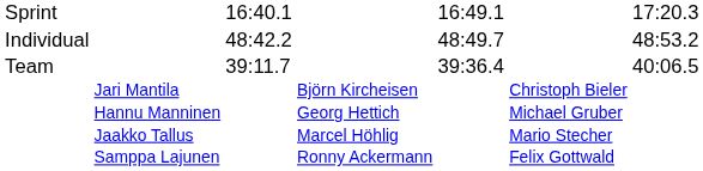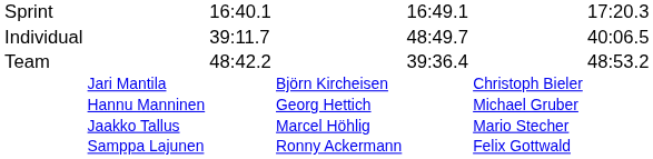 <table>
 <tr valign="top">
 <td>Sprint <br></td>
 <td></td>
 <td>16:40.1</td>
 <td></td>
 <td>16:49.1</td>
 <td></td>
 <td>17:20.3</td>
 </tr>
 <tr valign="top">
 <td>Individual <br></td>
 <td></td>
-<td>48:42.2</td>
+<td>39:11.7</td>
 <td></td>
 <td>48:49.7</td>
 <td></td>
-<td>48:53.2</td>
+<td>40:06.5</td>
 </tr>
 <tr valign="top">
 <td>Team <br></td>
 <td> <small><br><a href='#'>Jari Mantila</a><br><a href='#'>Hannu Manninen</a><br><a href='#'>Jaakko Tallus</a><br><a href='#'>Samppa Lajunen</a></small></td>
-<td>39:11.7</td>
+<td>48:42.2</td>
 <td> <small><br><a href='#'>Björn Kircheisen</a><br><a href='#'>Georg Hettich</a><br><a href='#'>Marcel Höhlig</a><br><a href='#'>Ronny Ackermann</a></small></td>
 <td>39:36.4</td>
 <td> <small><br><a href='#'>Christoph Bieler</a><br><a href='#'>Michael Gruber</a><br><a href='#'>Mario Stecher</a><br><a href='#'>Felix Gottwald</a></small></td>
-<td>40:06.5</td>
+<td>48:53.2</td>
 </tr>
 </table>
